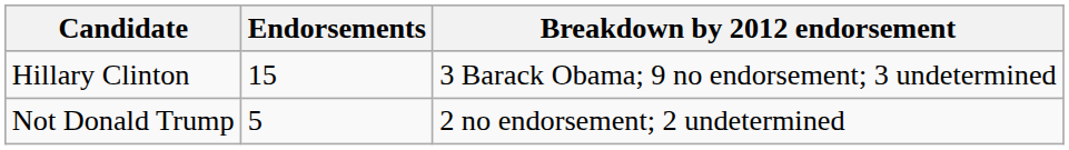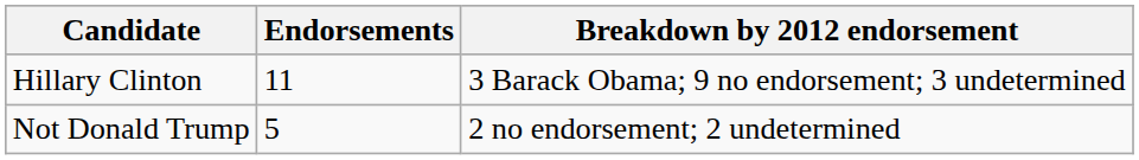 <table class="wikitable sortable">
 <tr>
 <th>Candidate</th>
 <th>Endorsements</th>
 <th class="unsortable">Breakdown by 2012 endorsement</th>
 </tr>
 <tr>
 <td data-sort-value="Clinton" >Hillary Clinton</td>
-<td>15</td>
+<td>11</td>
 <td>3 Barack Obama; 9 no endorsement; 3 undetermined</td>
 </tr>
 <tr>
 <td>Not Donald Trump</td>
 <td>5</td>
 <td>2 no endorsement; 2 undetermined</td>
 </tr>
 </table>
